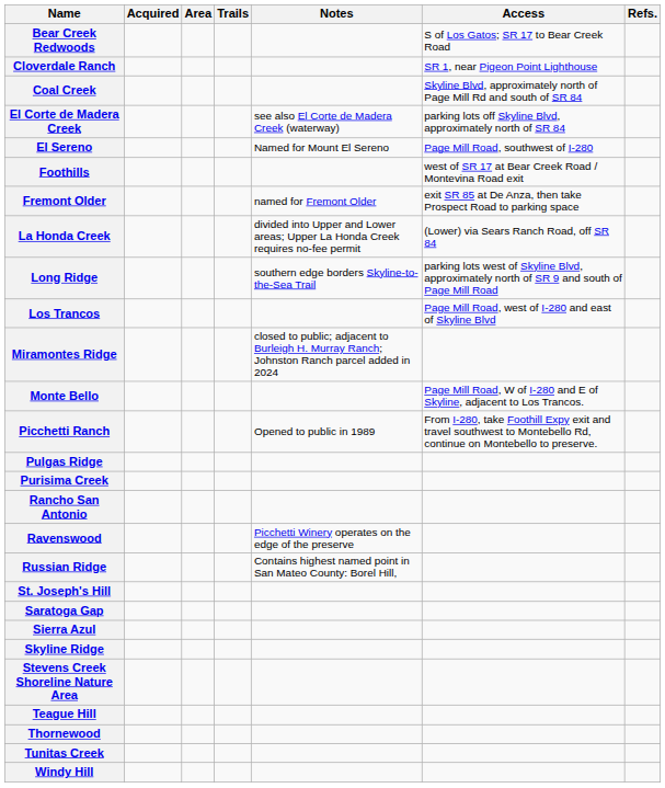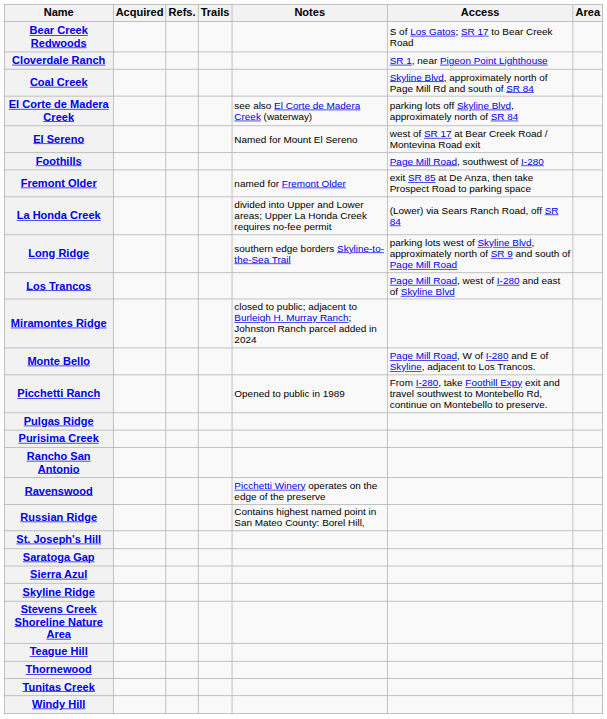 <table class="wikitable sortable" style="font-size:100%;text-align:center;">
 <tr>
 <th>Name</th>
 <th>Acquired</th>
-<th>Area</th>
+<th class="unsortable">Refs.</th>
 <th>Trails</th>
 <th class="unsortable">Notes</th>
 <th class="unsortable">Access</th>
-<th class="unsortable">Refs.</th>
+<th>Area</th>
 </tr>
 <tr>
 <th><a href='#'>Bear Creek Redwoods</a></th>
 <td></td>
 <td></td>
 <td></td>
 <td style="font-size:90%;text-align:left;"></td>
 <td style="font-size:90%;text-align:left;"> S of <a href='#'>Los Gatos</a>; <a href='#'>SR 17</a> to Bear Creek Road</td>
 <td></td>
 </tr>
 <tr>
 <th><a href='#'>Cloverdale Ranch</a></th>
 <td></td>
 <td></td>
 <td></td>
 <td style="font-size:90%;text-align:left;"></td>
 <td style="font-size:90%;text-align:left;"><a href='#'>SR 1</a>, near <a href='#'>Pigeon Point Lighthouse</a></td>
 <td></td>
 </tr>
 <tr>
 <th><a href='#'>Coal Creek</a></th>
 <td></td>
 <td></td>
 <td></td>
 <td style="font-size:90%;text-align:left;"></td>
 <td style="font-size:90%;text-align:left;"><a href='#'>Skyline Blvd</a>, approximately  north of Page Mill Rd and  south of <a href='#'>SR 84</a></td>
 <td></td>
 </tr>
 <tr>
 <th><a href='#'>El Corte de Madera Creek</a></th>
 <td></td>
 <td></td>
 <td></td>
 <td style="font-size:90%;text-align:left;">see also <a href='#'>El Corte de Madera Creek</a> (waterway)</td>
 <td style="font-size:90%;text-align:left;">parking lots off <a href='#'>Skyline Blvd</a>, approximately  north of <a href='#'>SR 84</a></td>
 <td></td>
 </tr>
 <tr>
 <th><a href='#'>El Sereno</a></th>
 <td></td>
 <td></td>
 <td></td>
 <td style="font-size:90%;text-align:left;">Named for  Mount El Sereno</td>
-<td style="font-size:90%;text-align:left;"><a href='#'>Page Mill Road</a>,  southwest of <a href='#'>I-280</a></td>
+<td style="font-size:90%;text-align:left;"> west of <a href='#'>SR 17</a> at Bear Creek Road / Montevina Road exit</td>
 <td></td>
 </tr>
 <tr>
 <th><a href='#'>Foothills</a></th>
 <td></td>
 <td></td>
 <td></td>
 <td style="font-size:90%;text-align:left;"></td>
-<td style="font-size:90%;text-align:left;"> west of <a href='#'>SR 17</a> at Bear Creek Road / Montevina Road exit</td>
+<td style="font-size:90%;text-align:left;"><a href='#'>Page Mill Road</a>,  southwest of <a href='#'>I-280</a></td>
 <td></td>
 </tr>
 <tr>
 <th><a href='#'>Fremont Older</a></th>
 <td></td>
 <td></td>
 <td></td>
 <td style="font-size:90%;text-align:left;">named for <a href='#'>Fremont Older</a></td>
 <td style="font-size:90%;text-align:left;">exit <a href='#'>SR 85</a> at De Anza, then take Prospect Road to parking space</td>
 <td></td>
 </tr>
 <tr>
 <th><a href='#'>La Honda Creek</a></th>
 <td></td>
 <td></td>
 <td></td>
 <td style="font-size:90%;text-align:left;">divided into Upper and Lower areas; Upper La Honda Creek requires no-fee permit</td>
 <td style="font-size:90%;text-align:left;">(Lower) via Sears Ranch Road, off <a href='#'>SR 84</a></td>
 <td></td>
 </tr>
 <tr>
 <th><a href='#'>Long Ridge</a></th>
 <td></td>
 <td></td>
 <td></td>
 <td style="font-size:90%;text-align:left;">southern edge borders <a href='#'>Skyline-to-the-Sea Trail</a></td>
 <td style="font-size:90%;text-align:left;">parking lots west of <a href='#'>Skyline Blvd</a>, approximately  north of <a href='#'>SR 9</a> and  south of <a href='#'>Page Mill Road</a></td>
 <td></td>
 </tr>
 <tr>
 <th><a href='#'>Los Trancos</a></th>
 <td></td>
 <td></td>
 <td></td>
 <td style="font-size:90%;text-align:left;"></td>
 <td style="font-size:90%;text-align:left;"><a href='#'>Page Mill Road</a>,  west of <a href='#'>I-280</a> and  east of <a href='#'>Skyline Blvd</a></td>
 <td></td>
 </tr>
 <tr>
 <th><a href='#'>Miramontes Ridge</a></th>
 <td></td>
 <td></td>
 <td></td>
 <td style="font-size:90%;text-align:left;">closed to public; adjacent to <a href='#'>Burleigh H. Murray Ranch</a>;  Johnston Ranch parcel added in 2024</td>
 <td></td>
 <td></td>
 </tr>
 <tr>
 <th><a href='#'>Monte Bello</a></th>
 <td></td>
 <td></td>
 <td></td>
 <td style="font-size:90%;text-align:left;"></td>
 <td style="font-size:90%;text-align:left;"><a href='#'>Page Mill Road</a>,  W of <a href='#'>I-280</a> and  E of <a href='#'>Skyline</a>, adjacent to Los Trancos.</td>
 <td></td>
 </tr>
 <tr>
 <th><a href='#'>Picchetti Ranch</a></th>
 <td></td>
 <td></td>
 <td></td>
 <td style="font-size:90%;text-align:left;">Opened to public in 1989</td>
 <td style="font-size:90%;text-align:left;">From <a href='#'>I-280</a>, take <a href='#'>Foothill Expy</a> exit and travel  southwest to Montebello Rd, continue  on Montebello to preserve.</td>
 <td></td>
 </tr>
 <tr>
 <th><a href='#'>Pulgas Ridge</a></th>
 <td></td>
 <td></td>
 <td></td>
 <td style="font-size:90%;text-align:left;"></td>
 <td style="font-size:90%;text-align:left;"></td>
 <td></td>
 </tr>
 <tr>
 <th><a href='#'>Purisima Creek</a></th>
 <td></td>
 <td></td>
 <td></td>
 <td style="font-size:90%;text-align:left;"></td>
 <td style="font-size:90%;text-align:left;"></td>
 <td></td>
 </tr>
 <tr>
 <th><a href='#'>Rancho San Antonio</a></th>
 <td></td>
 <td></td>
 <td></td>
 <td style="font-size:90%;text-align:left;"></td>
 <td style="font-size:90%;text-align:left;"></td>
 <td></td>
 </tr>
 <tr>
 <th><a href='#'>Ravenswood</a></th>
 <td></td>
 <td></td>
 <td></td>
 <td style="font-size:90%;text-align:left;"><a href='#'>Picchetti Winery</a> operates on the edge of the preserve</td>
 <td style="font-size:90%;text-align:left;"></td>
 <td></td>
 </tr>
 <tr>
 <th><a href='#'>Russian Ridge</a></th>
 <td></td>
 <td></td>
 <td></td>
 <td style="font-size:90%;text-align:left;">Contains highest named point in San Mateo County: Borel Hill, </td>
 <td style="font-size:90%;text-align:left;"></td>
 <td></td>
 </tr>
 <tr>
 <th><a href='#'>St. Joseph's Hill</a></th>
 <td></td>
 <td></td>
 <td></td>
 <td style="font-size:90%;text-align:left;"></td>
 <td style="font-size:90%;text-align:left;"></td>
 <td></td>
 </tr>
 <tr>
 <th><a href='#'>Saratoga Gap</a></th>
 <td></td>
 <td></td>
 <td></td>
 <td style="font-size:90%;text-align:left;"></td>
 <td style="font-size:90%;text-align:left;"></td>
 <td></td>
 </tr>
 <tr>
 <th><a href='#'>Sierra Azul</a></th>
 <td></td>
 <td></td>
 <td></td>
 <td style="font-size:90%;text-align:left;"></td>
 <td style="font-size:90%;text-align:left;"></td>
 <td></td>
 </tr>
 <tr>
 <th><a href='#'>Skyline Ridge</a></th>
 <td></td>
 <td></td>
 <td></td>
 <td style="font-size:90%;text-align:left;"></td>
 <td style="font-size:90%;text-align:left;"></td>
 <td></td>
 </tr>
 <tr>
 <th><a href='#'>Stevens Creek Shoreline Nature Area</a></th>
 <td></td>
 <td></td>
 <td></td>
 <td style="font-size:90%;text-align:left;"></td>
 <td style="font-size:90%;text-align:left;"></td>
 <td></td>
 </tr>
 <tr>
 <th><a href='#'>Teague Hill</a></th>
 <td></td>
 <td></td>
 <td></td>
 <td style="font-size:90%;text-align:left;"></td>
 <td style="font-size:90%;text-align:left;"></td>
 <td></td>
 </tr>
 <tr>
 <th><a href='#'>Thornewood</a></th>
 <td></td>
 <td></td>
 <td></td>
 <td style="font-size:90%;text-align:left;"></td>
 <td style="font-size:90%;text-align:left;"></td>
 <td></td>
 </tr>
 <tr>
 <th><a href='#'>Tunitas Creek</a></th>
 <td></td>
 <td></td>
 <td></td>
 <td style="font-size:90%;text-align:left;"></td>
 <td style="font-size:90%;text-align:left;"></td>
 <td></td>
 </tr>
 <tr>
 <th><a href='#'>Windy Hill</a></th>
 <td></td>
 <td></td>
 <td></td>
 <td style="font-size:90%;text-align:left;"></td>
 <td style="font-size:90%;text-align:left;"></td>
 <td></td>
 </tr>
 </table>
